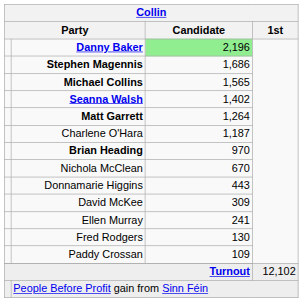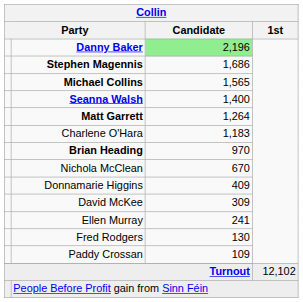 <table class="wikitable">
 <tr>
 <th colspan="4" align="center"><a href='#'>Collin</a></th>
 </tr>
 <tr>
 <th colspan="2" align="center" width=200>Party</th>
 <th width=150>Candidate</th>
 <th width=60>1st </th>
 </tr>
 <tr>
 <td></td>
 <td align="right"><strong><a href='#'>Danny Baker</a></strong></td>
 <td align="right" style="background: lightgreen;">2,196</td>
 </tr>
 <tr>
 <td></td>
 <td align="right"><strong>Stephen Magennis</strong></td>
 <td align="right">1,686</td>
 </tr>
 <tr>
 <td></td>
 <td align="right"><strong>Michael Collins</strong></td>
 <td align="right">1,565</td>
 </tr>
 <tr>
 <td></td>
 <td align="right"><strong><a href='#'>Seanna Walsh</a></strong></td>
-<td align="right">1,402</td>
+<td align="right">1,400</td>
 </tr>
 <tr>
 <td></td>
 <td align="right"><strong>Matt Garrett</strong></td>
 <td align="right">1,264</td>
 </tr>
 <tr>
 <td></td>
 <td align="right">Charlene O'Hara</td>
-<td align="right">1,187</td>
+<td align="right">1,183</td>
 </tr>
 <tr>
 <td></td>
 <td align="right"><strong>Brian Heading</strong></td>
 <td align="right">970</td>
 </tr>
 <tr>
 <td></td>
 <td align="right">Nichola McClean</td>
 <td align="right">670</td>
 </tr>
 <tr>
 <td></td>
 <td align="right">Donnamarie Higgins</td>
-<td align="right">443</td>
+<td align="right">409</td>
 </tr>
 <tr>
 <td></td>
 <td align="right">David McKee</td>
 <td align="right">309</td>
 </tr>
 <tr>
 <td></td>
 <td align="right">Ellen Murray</td>
 <td align="right">241</td>
 </tr>
 <tr>
 <td></td>
 <td align="right">Fred Rodgers</td>
 <td align="right">130</td>
 </tr>
 <tr>
 <td></td>
 <td align="right">Paddy Crossan</td>
 <td align="right">109</td>
 </tr>
 <tr>
 </tr>
 <tr bgcolor="EEEEEE">
 <td colspan=3 align="right"><strong><a href='#'>Turnout</a></strong></td>
 <td align="right">12,102</td>
 </tr>
 <tr bgcolor="EEEEEE">
 <td bgcolor=></td>
 <td colspan=4 bgcolor="EEEEEE"><a href='#'>People Before Profit</a> gain from <a href='#'>Sinn Féin</a></td>
 </tr>
 </table>
